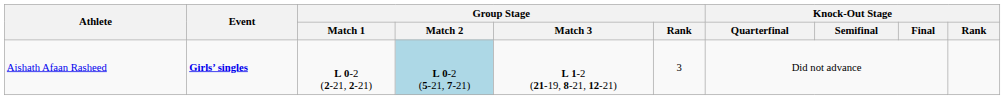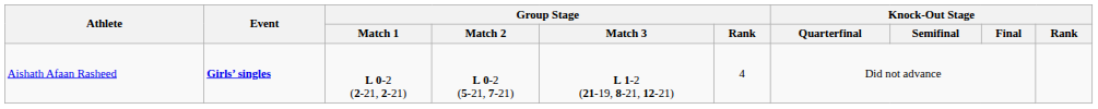 <table class="wikitable" width="85%" style="text-align:left; font-size:90%">
 <tr>
 <th rowspan=2>Athlete</th>
 <th rowspan=2>Event</th>
 <th colspan=4>Group Stage</th>
 <th colspan=4>Knock-Out Stage</th>
 </tr>
 <tr>
 <th>Match 1</th>
 <th>Match 2</th>
 <th>Match 3</th>
 <th>Rank</th>
 <th>Quarterfinal</th>
 <th>Semifinal</th>
 <th>Final</th>
 <th>Rank</th>
 </tr>
 <tr>
 <td><a href='#'>Aishath Afaan Rasheed</a></td>
 <td><strong><a href='#'>Girls’ singles</a></strong></td>
 <td align=center> <br><br><strong>L</strong> <strong>0</strong>-2 <br> (<strong>2</strong>-21, <strong>2</strong>-21)</td>
-<td align=center style="background: lightblue;"> <br><br><strong>L</strong> <strong>0</strong>-2 <br> (<strong>5</strong>-21, <strong>7</strong>-21)</td>
+<td align=center> <br><br><strong>L</strong> <strong>0</strong>-2 <br> (<strong>5</strong>-21, <strong>7</strong>-21)</td>
 <td align=center> <br><br><strong>L</strong> <strong>1</strong>-2 <br> (<strong>21</strong>-19, <strong>8</strong>-21, <strong>12</strong>-21)</td>
-<td align=center>3</td>
+<td align=center>4</td>
 <td colspan="3" align=center>Did not advance</td>
 <td align=center></td>
 </tr>
 </table>
